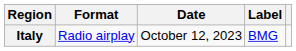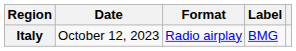 <table class="wikitable plainrowheaders">
 <tr>
 <th scope="col">Region</th>
+<th scope="col">Date</th>
 <th scope="col">Format</th>
-<th scope="col">Date</th>
 <th scope="col">Label</th>
 <th scope="col"></th>
 </tr>
 <tr>
 <th scope="row">Italy</th>
+<td>October 12, 2023</td>
 <td><a href='#'>Radio airplay</a></td>
-<td>October 12, 2023</td>
 <td><a href='#'>BMG</a></td>
 <td align="center"></td>
 </tr>
 </table>
